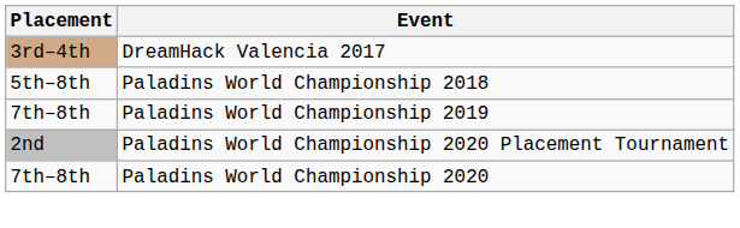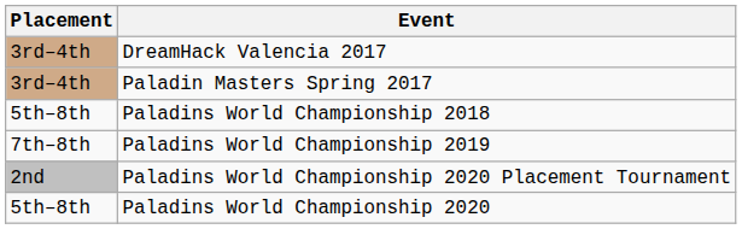 <table class="wikitable sortable mw-collapsible">
 <tr>
 <th>Placement</th>
 <th>Event</th>
 </tr>
 <tr>
 <td style="background-color:#CFAA88;"> 3rd–4th</td>
 <td> DreamHack Valencia 2017</td>
+</tr>
+<tr>
+<td style="background-color:#CFAA88;"> 3rd–4th</td>
+<td> Paladin Masters Spring 2017</td>
 </tr>
 <tr>
 <td> 5th–8th</td>
 <td> Paladins World Championship 2018</td>
 </tr>
 <tr>
 <td> 7th–8th</td>
 <td> Paladins World Championship 2019</td>
 </tr>
 <tr>
 <td style="background-color:Silver;"> 2nd</td>
 <td> Paladins World Championship 2020 Placement Tournament</td>
 </tr>
 <tr>
-<td> 7th–8th</td>
+<td> 5th–8th</td>
 <td> Paladins World Championship 2020</td>
 </tr>
 </table>
